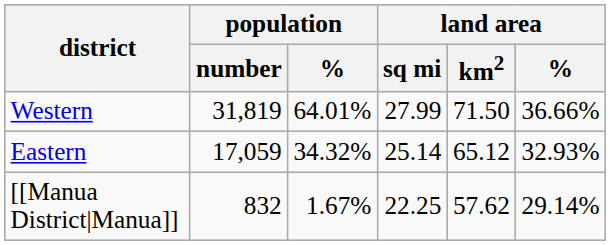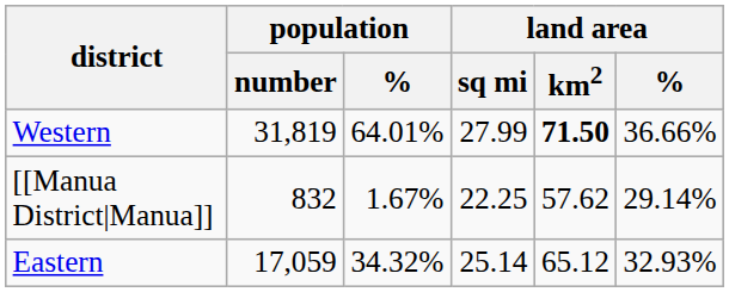 <table class="wikitable sortable" style="text-align:right;">
 <tr>
 <th rowspan=2 width=110em>district</th>
 <th colspan=2>population</th>
 <th colspan=3>land area</th>
 </tr>
 <tr>
 <th>number</th>
 <th width=40em>%</th>
 <th>sq mi</th>
 <th>km<sup>2</sup></th>
 <th width=40em>%</th>
 </tr>
 <tr>
 <td align=left><a href='#'>Western</a></td>
 <td>31,819</td>
 <td>64.01%</td>
 <td>27.99</td>
-<td>71.50</td>
+<td><strong>71.50</strong></td>
 <td>36.66%</td>
+</tr>
+<tr>
+<td align=left>[[Manua District|Manua]]</td>
+<td>832</td>
+<td>1.67%</td>
+<td>22.25</td>
+<td>57.62</td>
+<td>29.14%</td>
 </tr>
 <tr>
 <td align=left><a href='#'>Eastern</a></td>
 <td>17,059</td>
 <td>34.32%</td>
 <td>25.14</td>
 <td>65.12</td>
 <td>32.93%</td>
 </tr>
-<tr>
-<td align=left>[[Manua District|Manua]]</td>
-<td>832</td>
-<td>1.67%</td>
-<td>22.25</td>
-<td>57.62</td>
-<td>29.14%</td>
-</tr>
 </table>
